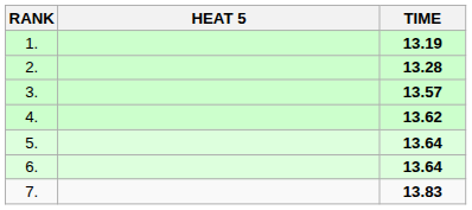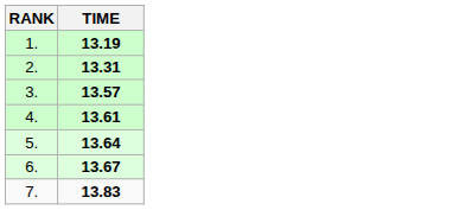 <table class="wikitable" style="border-collapse: collapse; font-size: 90%;">
 <tr>
 <th>RANK</th>
-<th style="width: 20em">HEAT 5</th>
 <th style="width: 5em">TIME</th>
 </tr>
 <tr style="background:#ccffcc;">
 <td align="center">1.</td>
-<td></td>
 <td align="center"><strong>13.19</strong></td>
 </tr>
 <tr style="background:#ccffcc;">
 <td align="center">2.</td>
-<td></td>
-<td align="center"><strong>13.28</strong></td>
+<td align="center"><strong>13.31</strong></td>
 </tr>
 <tr style="background:#ccffcc;">
 <td align="center">3.</td>
-<td></td>
 <td align="center"><strong>13.57</strong></td>
 </tr>
 <tr style="background:#ccffcc;">
 <td align="center">4.</td>
-<td></td>
-<td align="center"><strong>13.62</strong></td>
+<td align="center"><strong>13.61</strong></td>
 </tr>
 <tr style="background:#ddffdd;">
 <td align="center">5.</td>
-<td></td>
 <td align="center"><strong>13.64</strong></td>
 </tr>
 <tr style="background:#ddffdd;">
 <td align="center">6.</td>
-<td></td>
-<td align="center"><strong>13.64</strong></td>
+<td align="center"><strong>13.67</strong></td>
 </tr>
 <tr>
 <td align="center">7.</td>
-<td></td>
 <td align="center"><strong>13.83</strong></td>
 </tr>
 </table>
